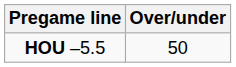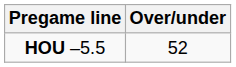 <table class="wikitable">
 <tr align="center">
 <th style=>Pregame line</th>
 <th style=>Over/under</th>
 </tr>
 <tr align="center">
 <td><strong>HOU</strong> –5.5</td>
-<td>50</td>
+<td>52</td>
 </tr>
 </table>
